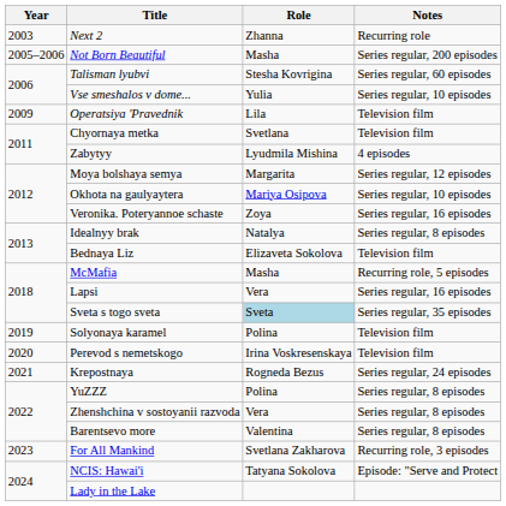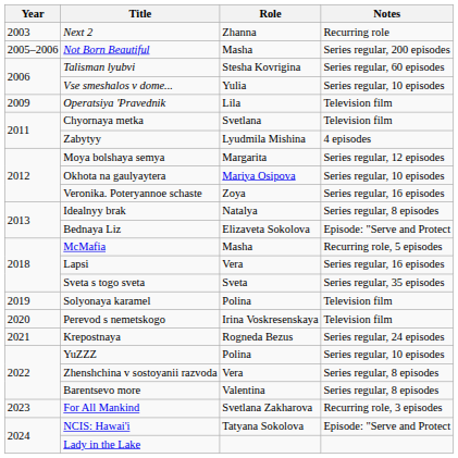 <table class="wikitable sortable">
 <tr>
 <th>Year</th>
 <th>Title</th>
 <th>Role</th>
 <th class="unsortable">Notes</th>
 </tr>
 <tr>
 <td>2003</td>
 <td><em>Next 2</em></td>
 <td>Zhanna</td>
 <td>Recurring role</td>
 </tr>
 <tr>
 <td>2005–2006</td>
 <td><em><a href='#'>Not Born Beautiful</a></em></td>
 <td>Masha</td>
 <td>Series regular, 200 episodes</td>
 </tr>
 <tr>
 <td rowspan="2">2006</td>
 <td><em>Talisman lyubvi</em></td>
 <td>Stesha Kovrigina</td>
 <td>Series regular, 60 episodes</td>
 </tr>
 <tr>
 <td><em>Vse smeshalos v dome...</em></td>
 <td>Yulia</td>
 <td>Series regular, 10 episodes</td>
 </tr>
 <tr>
 <td>2009</td>
 <td><em>Operatsiya 'Pravednik<strong></td>
 <td>Lila</td>
 <td>Television film</td>
 </tr>
 <tr>
 <td rowspan="2">2011</td>
 <td></em>Chyornaya metka<em></td>
 <td>Svetlana</td>
 <td>Television film</td>
 </tr>
 <tr>
 <td></em>Zabytyy<em></td>
 <td>Lyudmila Mishina</td>
 <td>4 episodes</td>
 </tr>
 <tr>
 <td rowspan="3">2012</td>
 <td></em>Moya bolshaya semya<em></td>
 <td>Margarita</td>
 <td>Series regular, 12 episodes</td>
 </tr>
 <tr>
 <td></em>Okhota na gaulyaytera<em></td>
 <td><a href='#'>Mariya Osipova</a></td>
 <td>Series regular, 10 episodes</td>
 </tr>
 <tr>
 <td></em>Veronika. Poteryannoe schaste<em></td>
 <td>Zoya</td>
 <td>Series regular, 16 episodes</td>
 </tr>
 <tr>
 <td rowspan="2">2013</td>
 <td></em>Idealnyy brak<em></td>
 <td>Natalya</td>
 <td>Series regular, 8 episodes</td>
 </tr>
 <tr>
 <td></em>Bednaya Liz<em></td>
 <td>Elizaveta Sokolova</td>
-<td>Television film</td>
+<td>Episode: "Serve and Protect</td>
 </tr>
 <tr>
 <td rowspan="3">2018</td>
 <td></em><a href='#'>McMafia</a><em></td>
 <td>Masha</td>
 <td>Recurring role, 5 episodes</td>
 </tr>
 <tr>
 <td></em>Lapsi<em></td>
 <td>Vera</td>
 <td>Series regular, 16 episodes</td>
 </tr>
 <tr>
 <td></em>Sveta s togo sveta<em></td>
-<td style="background: lightblue;">Sveta</td>
+<td>Sveta</td>
 <td>Series regular, 35 episodes</td>
 </tr>
 <tr>
 <td>2019</td>
 <td></em>Solyonaya karamel<em></td>
 <td>Polina</td>
 <td>Television film</td>
 </tr>
 <tr>
 <td>2020</td>
 <td></em>Perevod s nemetskogo<em></td>
 <td>Irina Voskresenskaya</td>
 <td>Television film</td>
 </tr>
 <tr>
 <td>2021</td>
 <td></em>Krepostnaya<em></td>
 <td>Rogneda Bezus</td>
 <td>Series regular, 24 episodes</td>
 </tr>
 <tr>
 <td rowspan="3">2022</td>
 <td></em>YuZZZ<em></td>
 <td>Polina</td>
-<td>Series regular, 8 episodes</td>
+<td>Series regular, 10 episodes</td>
 </tr>
 <tr>
 <td></em>Zhenshchina v sostoyanii razvoda<em></td>
 <td>Vera</td>
 <td>Series regular, 8 episodes</td>
 </tr>
 <tr>
 <td></em>Barentsevo more<em></td>
 <td>Valentina</td>
 <td>Series regular, 8 episodes</td>
 </tr>
 <tr>
 <td>2023</td>
 <td></em><a href='#'>For All Mankind</a><em></td>
 <td>Svetlana Zakharova</td>
 <td>Recurring role, 3 episodes</td>
 </tr>
 <tr>
 <td rowspan="2">2024</td>
 <td></em><a href='#'>NCIS: Hawai'i</a><em></td>
 <td>Tatyana Sokolova</td>
 <td>Episode: "Serve and Protect</td>
 </tr>
 <tr>
 <td></em><a href='#'>Lady in the Lake</a><em></td>
 <td></td>
 <td></td>
 </tr>
 </table>
